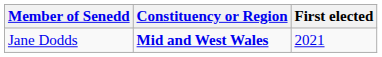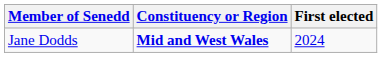 <table class="sortable wikitable">
 <tr>
 <th><a href='#'>Member of Senedd</a></th>
 <th><a href='#'>Constituency or Region</a></th>
 <th>First elected</th>
 </tr>
 <tr>
 <td><a href='#'>Jane Dodds</a></td>
 <td><strong><a href='#'>Mid and West Wales</a></strong></td>
-<td><a href='#'>2021</a></td>
+<td><a href='#'>2024</a></td>
 </tr>
 </table>
